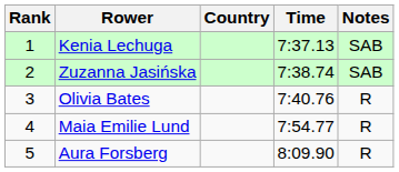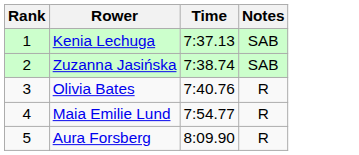 <table class="wikitable" style="text-align:center">
 <tr>
 <th>Rank</th>
 <th>Rower</th>
-<th>Country</th>
 <th>Time</th>
 <th>Notes</th>
 </tr>
 <tr bgcolor=ccffcc>
 <td>1</td>
 <td align="left"><a href='#'>Kenia Lechuga</a></td>
-<td align="left"></td>
 <td>7:37.13</td>
 <td>SAB</td>
 </tr>
 <tr bgcolor=ccffcc>
 <td>2</td>
 <td align="left"><a href='#'>Zuzanna Jasińska</a></td>
-<td align="left"></td>
 <td>7:38.74</td>
 <td>SAB</td>
 </tr>
 <tr>
 <td>3</td>
 <td align="left"><a href='#'>Olivia Bates</a></td>
-<td align="left"></td>
 <td>7:40.76</td>
 <td>R</td>
 </tr>
 <tr>
 <td>4</td>
 <td align="left"><a href='#'>Maia Emilie Lund</a></td>
-<td align="left"></td>
 <td>7:54.77</td>
 <td>R</td>
 </tr>
 <tr>
 <td>5</td>
 <td align="left"><a href='#'>Aura Forsberg</a></td>
-<td align="left"></td>
 <td>8:09.90</td>
 <td>R</td>
 </tr>
 </table>
